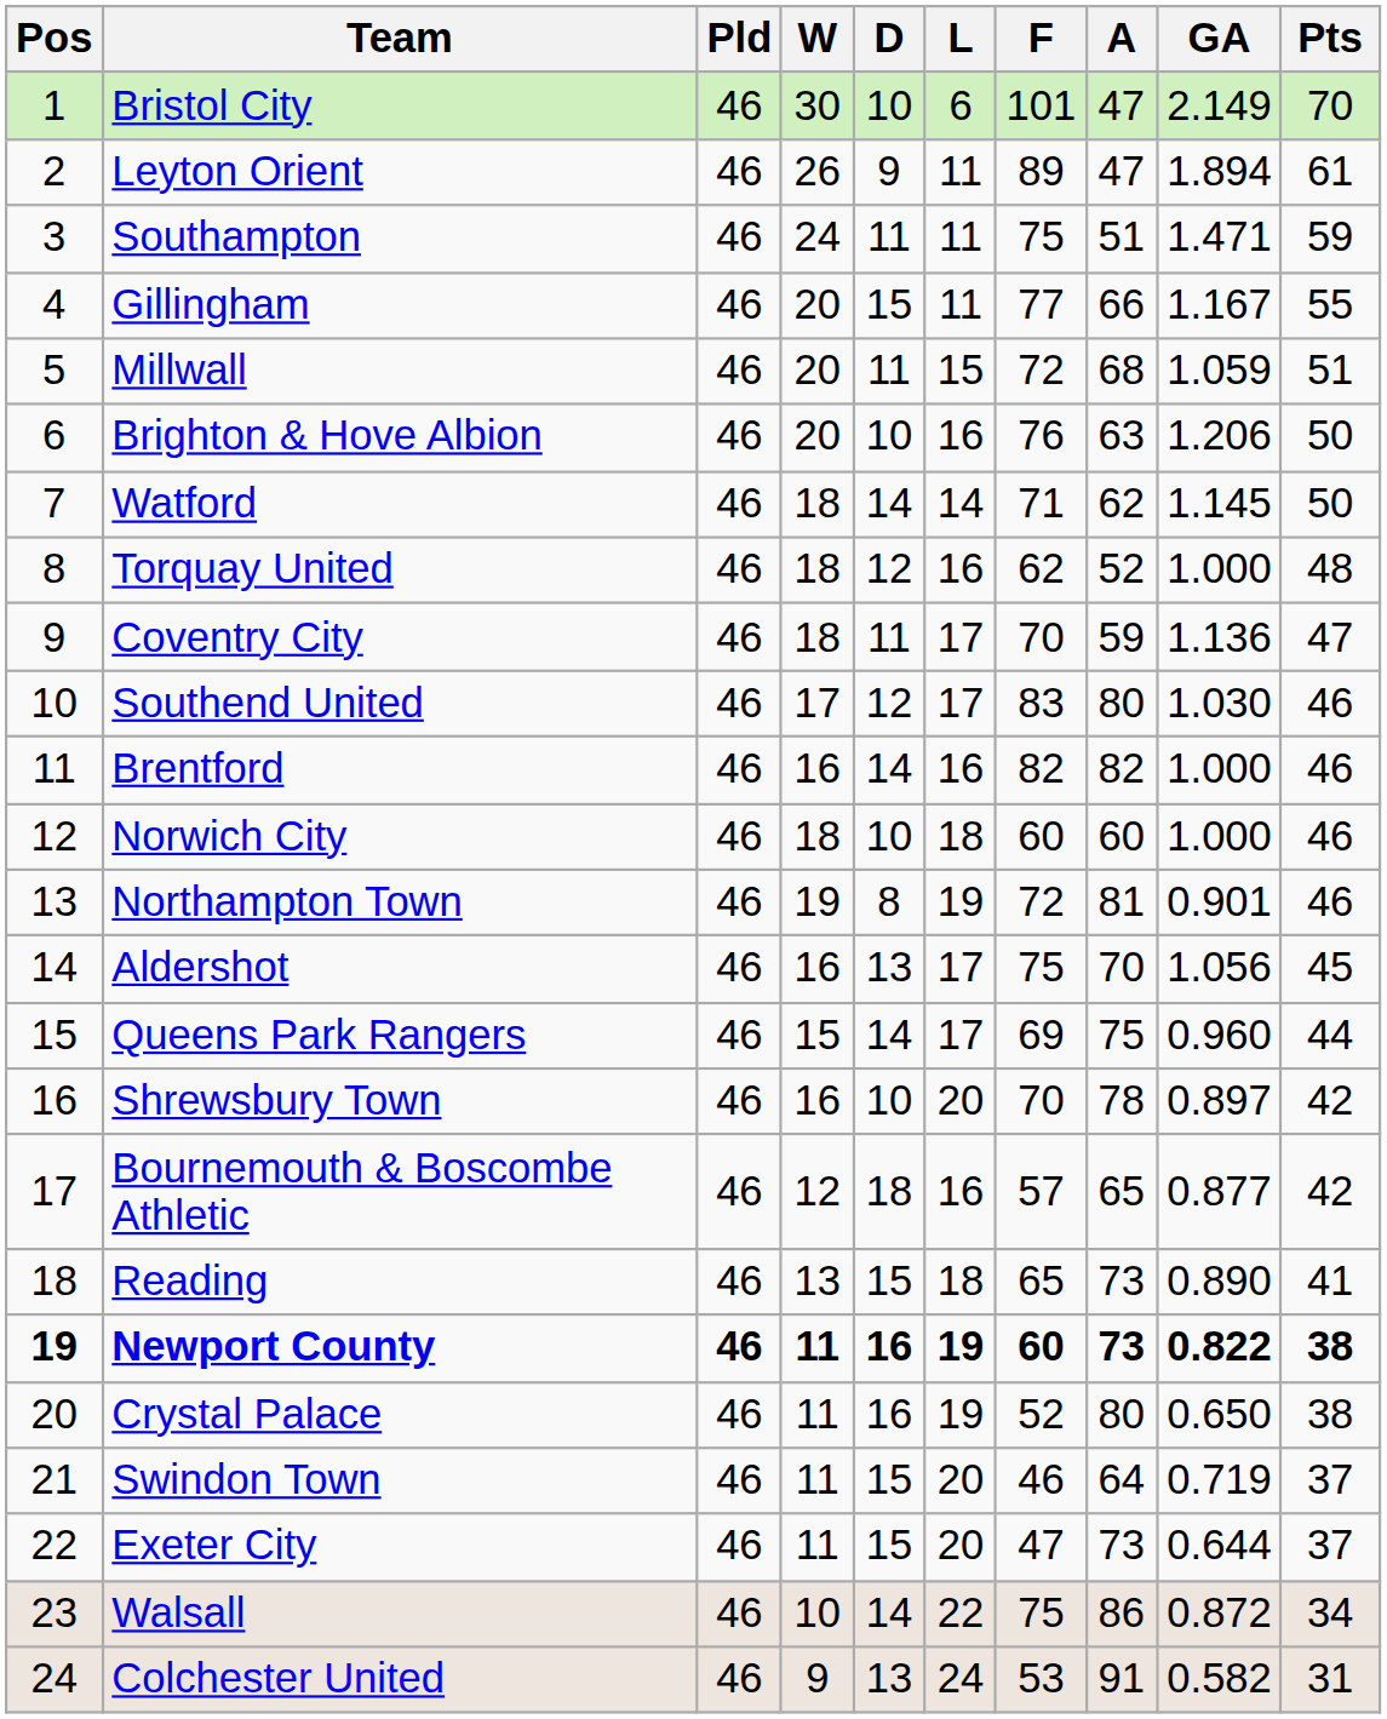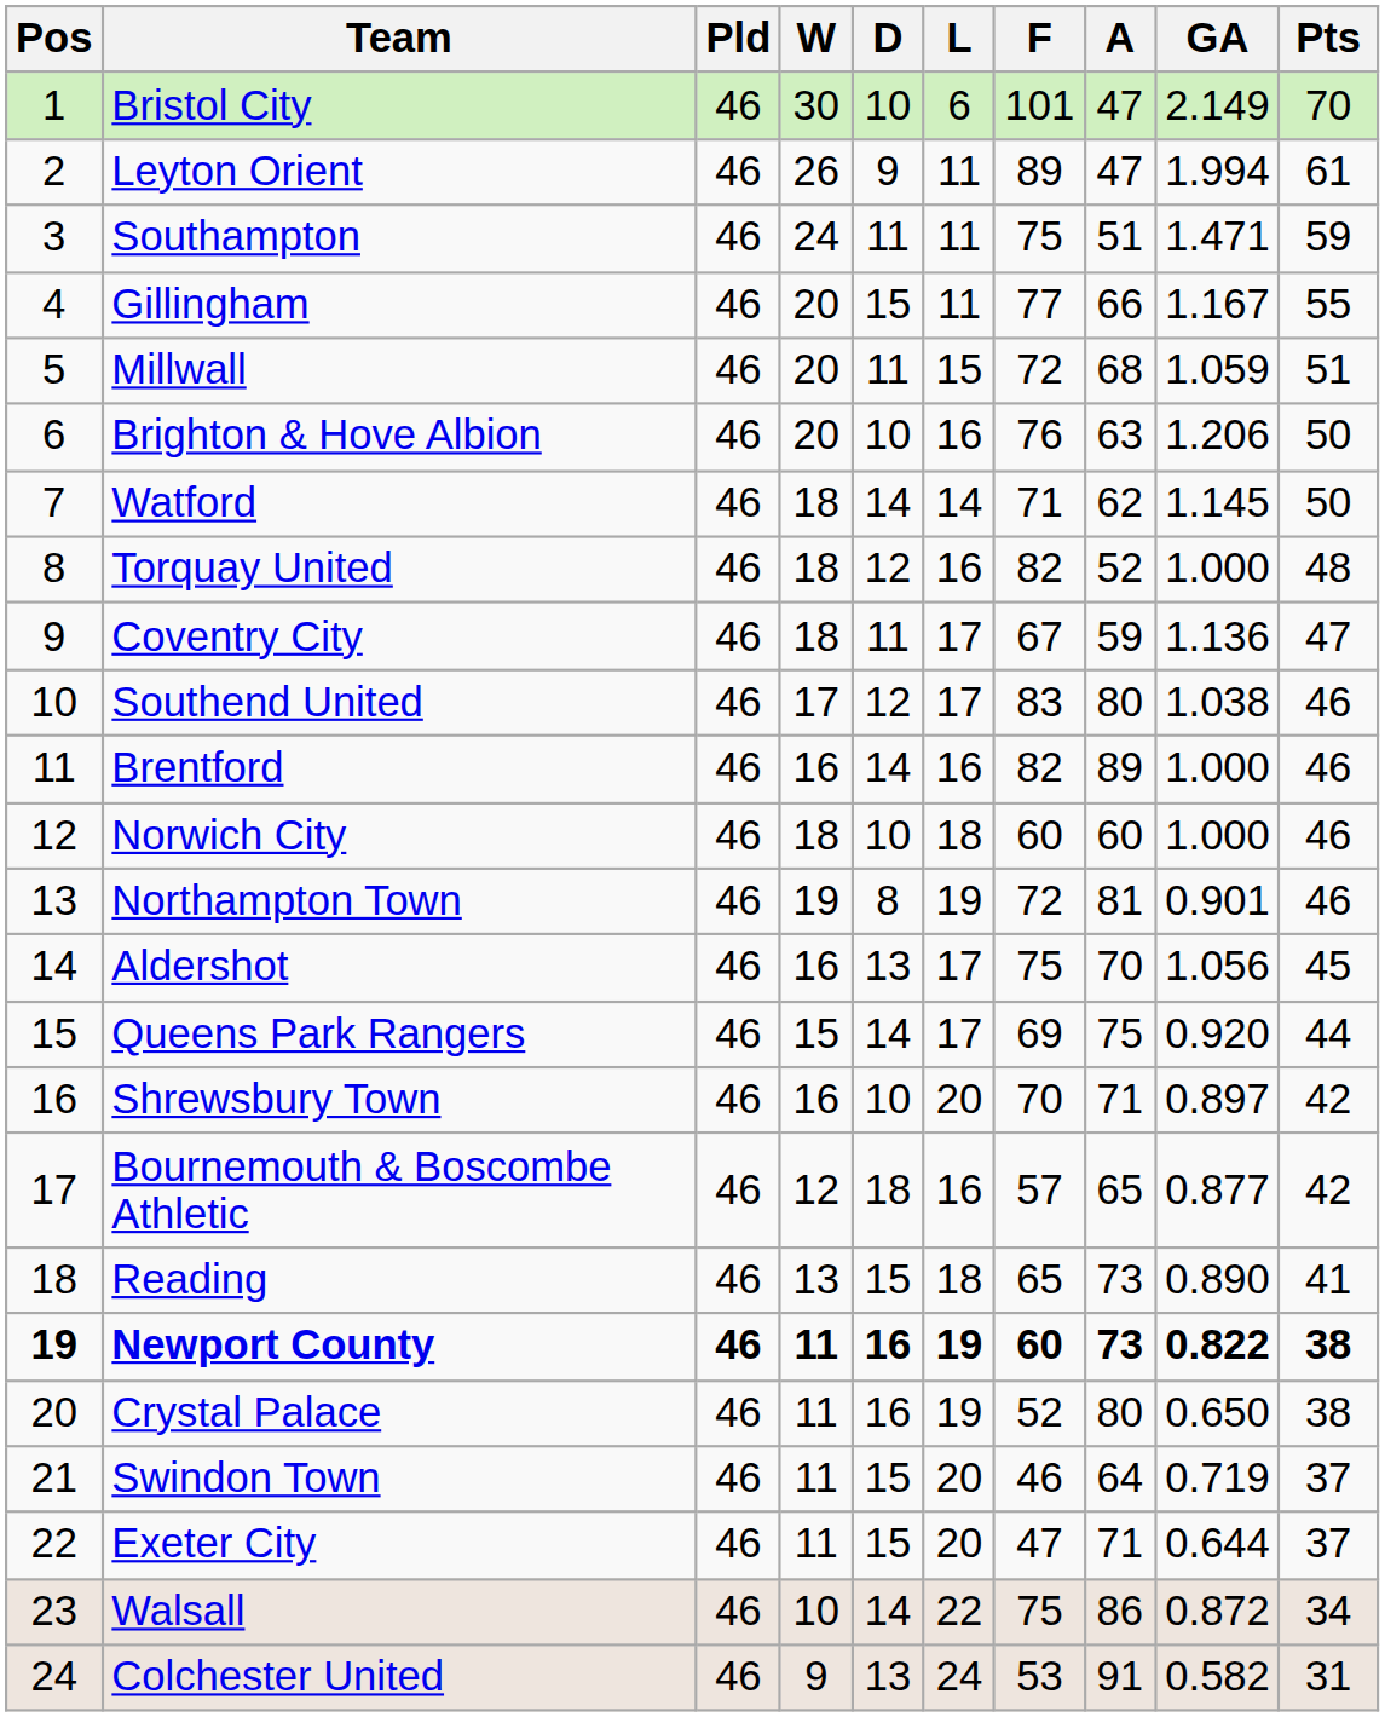 <table class="wikitable" style="text-align: center;">
 <tr>
 <th width=20>Pos</th>
 <th width=220>Team</th>
 <th width=20>Pld</th>
 <th width=20>W</th>
 <th width=20>D</th>
 <th width=20>L</th>
 <th width=20>F</th>
 <th width=20>A</th>
 <th width=20>GA</th>
 <th width=30>Pts</th>
 </tr>
 <tr style="background:#D0F0C0;">
 <td>1</td>
 <td align="left"><a href='#'>Bristol City</a></td>
 <td>46</td>
 <td>30</td>
 <td>10</td>
 <td>6</td>
 <td>101</td>
 <td>47</td>
 <td>2.149</td>
 <td>70</td>
 </tr>
 <tr>
 <td>2</td>
 <td align="left"><a href='#'>Leyton Orient</a></td>
 <td>46</td>
 <td>26</td>
 <td>9</td>
 <td>11</td>
 <td>89</td>
 <td>47</td>
-<td>1.894</td>
+<td>1.994</td>
 <td>61</td>
 </tr>
 <tr>
 <td>3</td>
 <td align="left"><a href='#'>Southampton</a></td>
 <td>46</td>
 <td>24</td>
 <td>11</td>
 <td>11</td>
 <td>75</td>
 <td>51</td>
 <td>1.471</td>
 <td>59</td>
 </tr>
 <tr>
 <td>4</td>
 <td align="left"><a href='#'>Gillingham</a></td>
 <td>46</td>
 <td>20</td>
 <td>15</td>
 <td>11</td>
 <td>77</td>
 <td>66</td>
 <td>1.167</td>
 <td>55</td>
 </tr>
 <tr>
 <td>5</td>
 <td align="left"><a href='#'>Millwall</a></td>
 <td>46</td>
 <td>20</td>
 <td>11</td>
 <td>15</td>
 <td>72</td>
 <td>68</td>
 <td>1.059</td>
 <td>51</td>
 </tr>
 <tr>
 <td>6</td>
 <td align="left"><a href='#'>Brighton & Hove Albion</a></td>
 <td>46</td>
 <td>20</td>
 <td>10</td>
 <td>16</td>
 <td>76</td>
 <td>63</td>
 <td>1.206</td>
 <td>50</td>
 </tr>
 <tr>
 <td>7</td>
 <td align="left"><a href='#'>Watford</a></td>
 <td>46</td>
 <td>18</td>
 <td>14</td>
 <td>14</td>
 <td>71</td>
 <td>62</td>
 <td>1.145</td>
 <td>50</td>
 </tr>
 <tr>
 <td>8</td>
 <td align="left"><a href='#'>Torquay United</a></td>
 <td>46</td>
 <td>18</td>
 <td>12</td>
 <td>16</td>
-<td>62</td>
+<td>82</td>
 <td>52</td>
 <td>1.000</td>
 <td>48</td>
 </tr>
 <tr>
 <td>9</td>
 <td align="left"><a href='#'>Coventry City</a></td>
 <td>46</td>
 <td>18</td>
 <td>11</td>
 <td>17</td>
-<td>70</td>
+<td>67</td>
 <td>59</td>
 <td>1.136</td>
 <td>47</td>
 </tr>
 <tr>
 <td>10</td>
 <td align="left"><a href='#'>Southend United</a></td>
 <td>46</td>
 <td>17</td>
 <td>12</td>
 <td>17</td>
 <td>83</td>
 <td>80</td>
-<td>1.030</td>
+<td>1.038</td>
 <td>46</td>
 </tr>
 <tr>
 <td>11</td>
 <td align="left"><a href='#'>Brentford</a></td>
 <td>46</td>
 <td>16</td>
 <td>14</td>
 <td>16</td>
 <td>82</td>
-<td>82</td>
+<td>89</td>
 <td>1.000</td>
 <td>46</td>
 </tr>
 <tr>
 <td>12</td>
 <td align="left"><a href='#'>Norwich City</a></td>
 <td>46</td>
 <td>18</td>
 <td>10</td>
 <td>18</td>
 <td>60</td>
 <td>60</td>
 <td>1.000</td>
 <td>46</td>
 </tr>
 <tr>
 <td>13</td>
 <td align="left"><a href='#'>Northampton Town</a></td>
 <td>46</td>
 <td>19</td>
 <td>8</td>
 <td>19</td>
 <td>72</td>
 <td>81</td>
 <td>0.901</td>
 <td>46</td>
 </tr>
 <tr>
 <td>14</td>
 <td align="left"><a href='#'>Aldershot</a></td>
 <td>46</td>
 <td>16</td>
 <td>13</td>
 <td>17</td>
 <td>75</td>
 <td>70</td>
 <td>1.056</td>
 <td>45</td>
 </tr>
 <tr>
 <td>15</td>
 <td align="left"><a href='#'>Queens Park Rangers</a></td>
 <td>46</td>
 <td>15</td>
 <td>14</td>
 <td>17</td>
 <td>69</td>
 <td>75</td>
-<td>0.960</td>
+<td>0.920</td>
 <td>44</td>
 </tr>
 <tr>
 <td>16</td>
 <td align="left"><a href='#'>Shrewsbury Town</a></td>
 <td>46</td>
 <td>16</td>
 <td>10</td>
 <td>20</td>
 <td>70</td>
-<td>78</td>
+<td>71</td>
 <td>0.897</td>
 <td>42</td>
 </tr>
 <tr>
 <td>17</td>
 <td align="left"><a href='#'>Bournemouth & Boscombe Athletic</a></td>
 <td>46</td>
 <td>12</td>
 <td>18</td>
 <td>16</td>
 <td>57</td>
 <td>65</td>
 <td>0.877</td>
 <td>42</td>
 </tr>
 <tr>
 <td>18</td>
 <td align="left"><a href='#'>Reading</a></td>
 <td>46</td>
 <td>13</td>
 <td>15</td>
 <td>18</td>
 <td>65</td>
 <td>73</td>
 <td>0.890</td>
 <td>41</td>
 </tr>
 <tr>
 <td><strong>19</strong></td>
 <td align="left"><strong><a href='#'>Newport County</a></strong></td>
 <td><strong>46</strong></td>
 <td><strong>11</strong></td>
 <td><strong>16</strong></td>
 <td><strong>19</strong></td>
 <td><strong>60</strong></td>
 <td><strong>73</strong></td>
 <td><strong>0.822</strong></td>
 <td><strong>38</strong></td>
 </tr>
 <tr>
 <td>20</td>
 <td align="left"><a href='#'>Crystal Palace</a></td>
 <td>46</td>
 <td>11</td>
 <td>16</td>
 <td>19</td>
 <td>52</td>
 <td>80</td>
 <td>0.650</td>
 <td>38</td>
 </tr>
 <tr>
 <td>21</td>
 <td align="left"><a href='#'>Swindon Town</a></td>
 <td>46</td>
 <td>11</td>
 <td>15</td>
 <td>20</td>
 <td>46</td>
 <td>64</td>
 <td>0.719</td>
 <td>37</td>
 </tr>
 <tr>
 <td>22</td>
 <td align="left"><a href='#'>Exeter City</a></td>
 <td>46</td>
 <td>11</td>
 <td>15</td>
 <td>20</td>
 <td>47</td>
-<td>73</td>
+<td>71</td>
 <td>0.644</td>
 <td>37</td>
 </tr>
 <tr style="background:#eee5de;">
 <td>23</td>
 <td align="left"><a href='#'>Walsall</a></td>
 <td>46</td>
 <td>10</td>
 <td>14</td>
 <td>22</td>
 <td>75</td>
 <td>86</td>
 <td>0.872</td>
 <td>34</td>
 </tr>
 <tr style="background:#eee5de;">
 <td>24</td>
 <td align="left"><a href='#'>Colchester United</a></td>
 <td>46</td>
 <td>9</td>
 <td>13</td>
 <td>24</td>
 <td>53</td>
 <td>91</td>
 <td>0.582</td>
 <td>31</td>
 </tr>
 </table>
